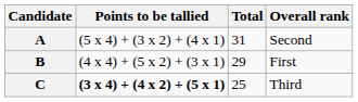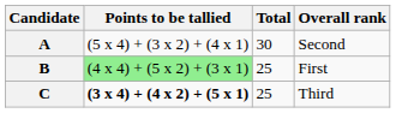 <table class="wikitable">
 <tr>
 <th>Candidate</th>
 <th>Points to be tallied</th>
 <th>Total</th>
 <th>Overall rank</th>
 </tr>
 <tr>
 <th>A</th>
 <td>(5 x 4) + (3 x 2) + (4 x 1)</td>
-<td>31</td>
+<td>30</td>
 <td>Second</td>
 </tr>
 <tr>
 <th>B</th>
-<td>(4 x 4) + (5 x 2) + (3 x 1)</td>
-<td>29</td>
+<td style="background: lightgreen;">(4 x 4) + (5 x 2) + (3 x 1)</td>
+<td>25</td>
 <td>First</td>
 </tr>
 <tr>
 <th>C</th>
 <td><strong>(3 x 4) + (4 x 2) + (5 x 1)</strong></td>
 <td>25</td>
 <td>Third</td>
 </tr>
 </table>
